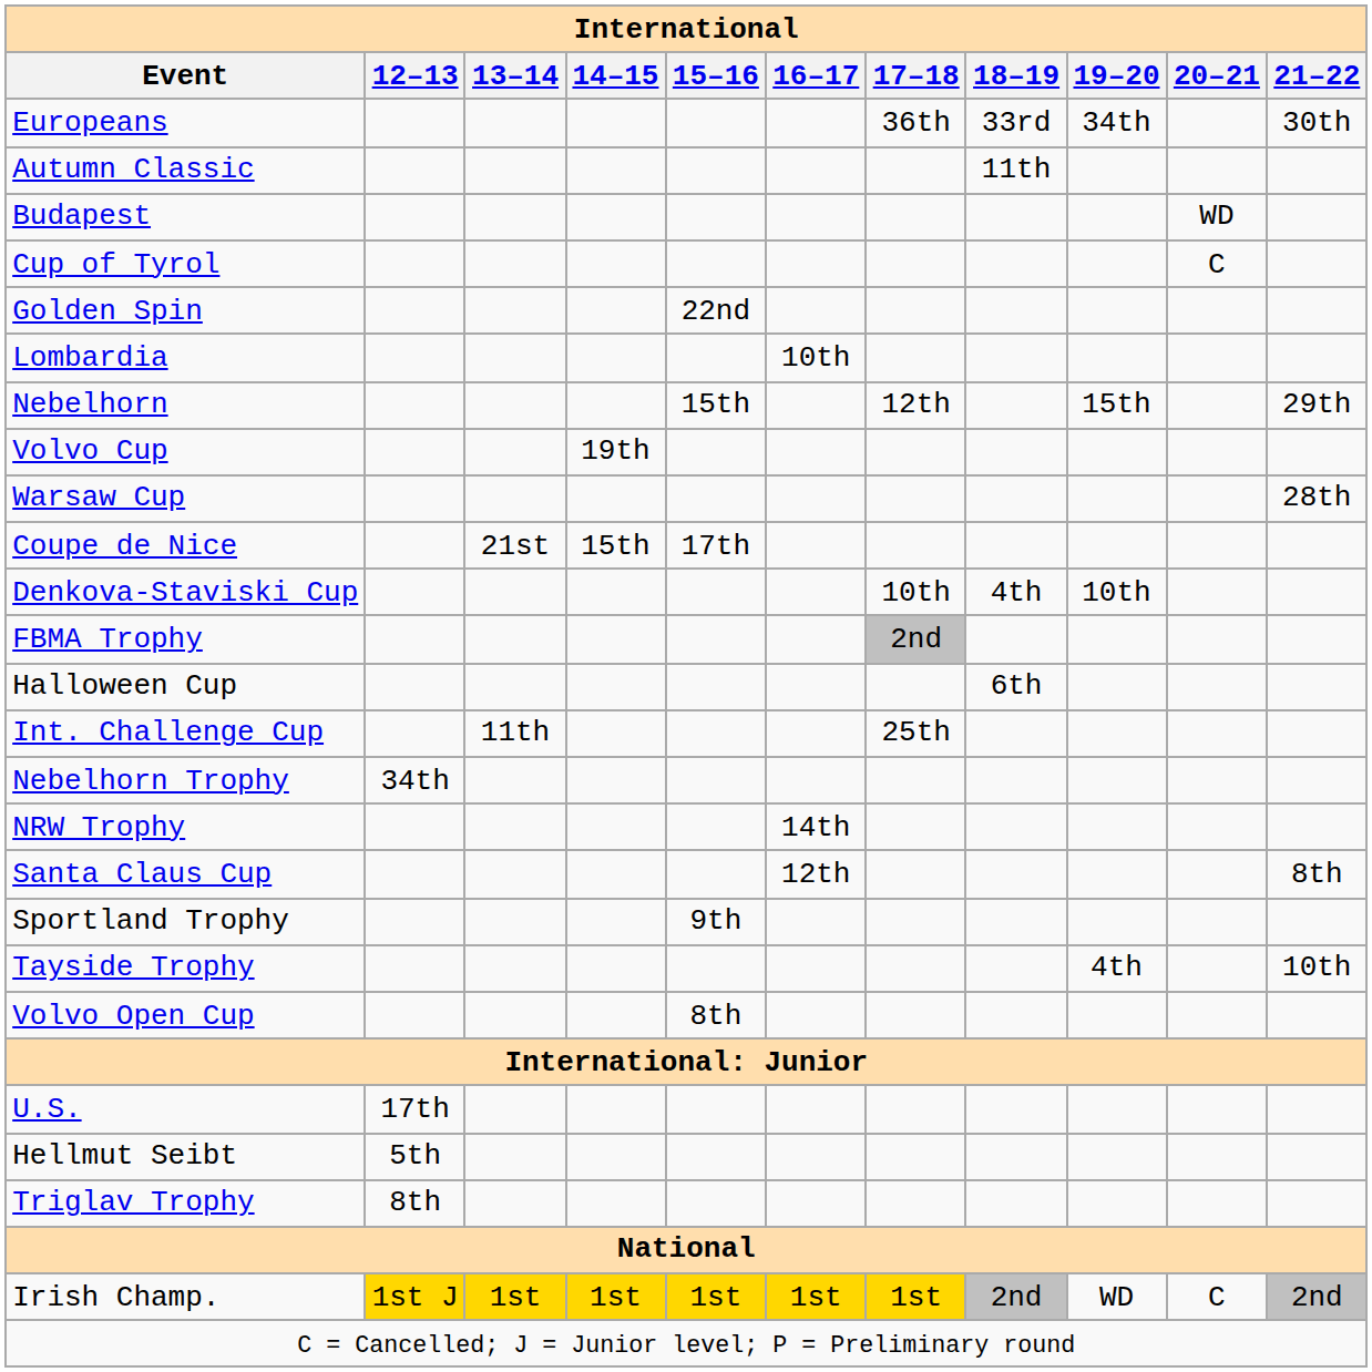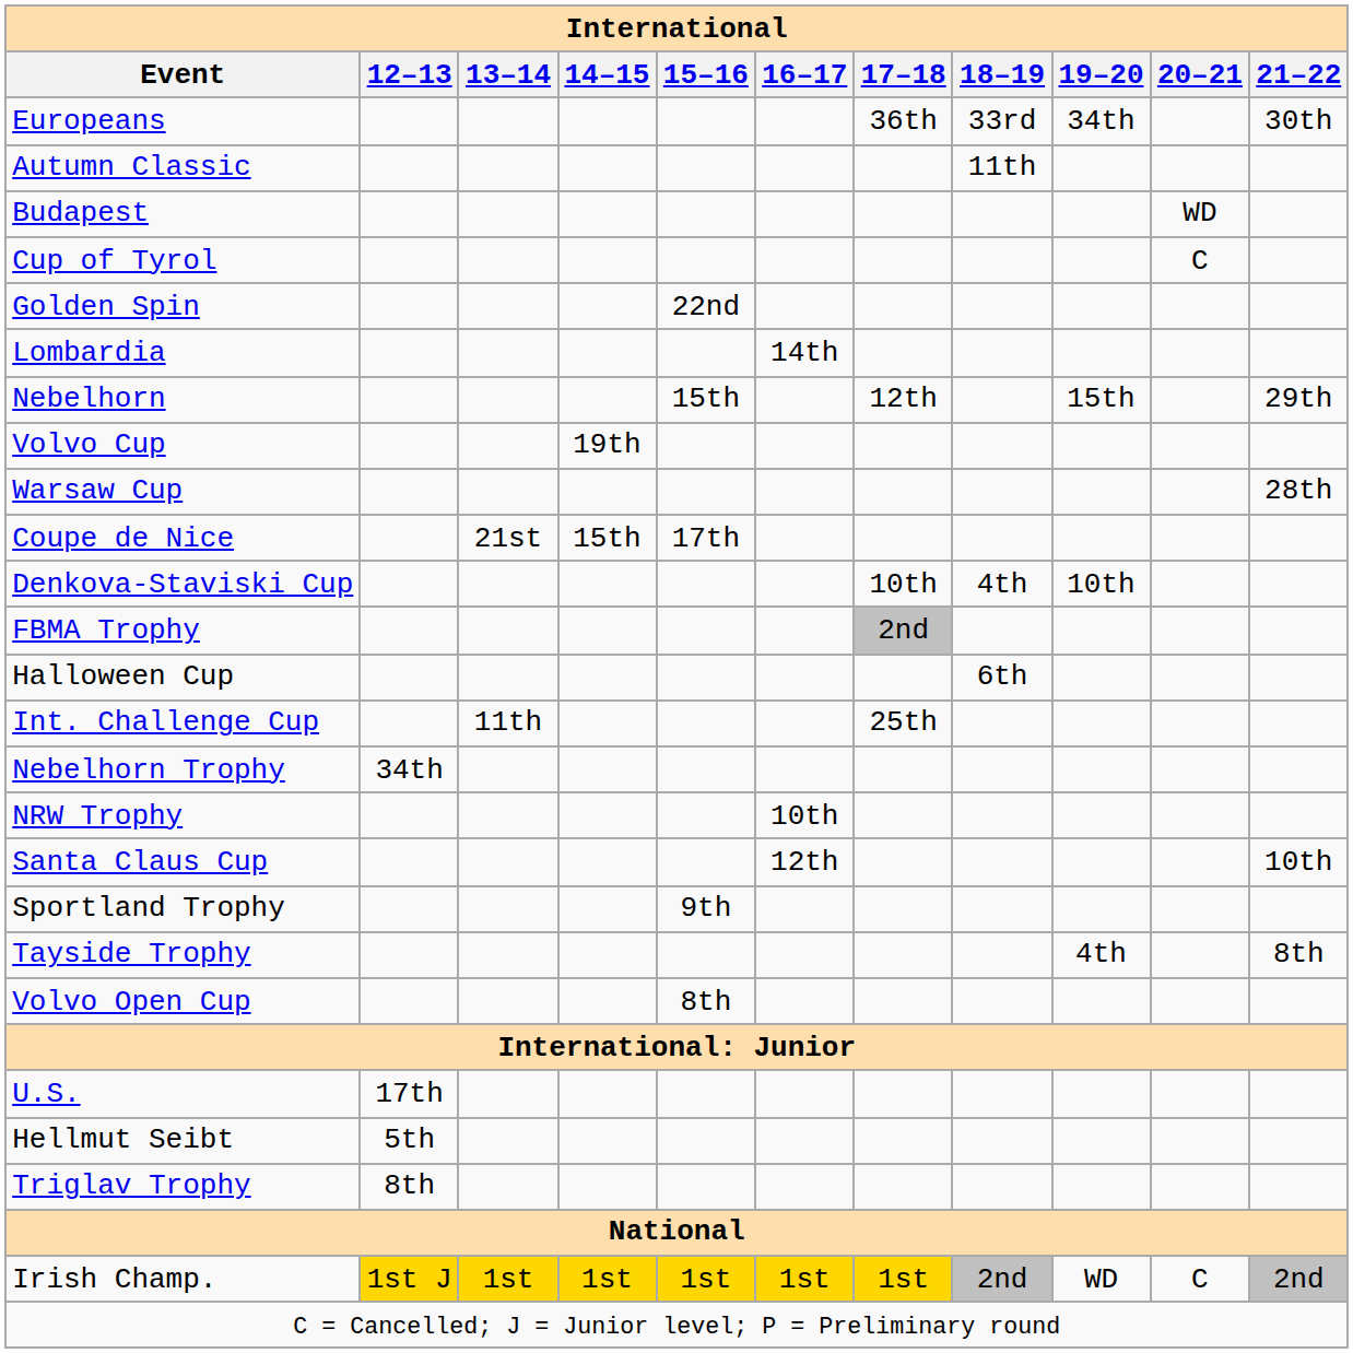 <table class="wikitable" style="text-align:center">
 <tr>
 <th style="background-color: #ffdead; " colspan=11 align=center>International</th>
 </tr>
 <tr>
 <th>Event</th>
 <th><a href='#'>12–13</a></th>
 <th><a href='#'>13–14</a></th>
 <th><a href='#'>14–15</a></th>
 <th><a href='#'>15–16</a></th>
 <th><a href='#'>16–17</a></th>
 <th><a href='#'>17–18</a></th>
 <th><a href='#'>18–19</a></th>
 <th><a href='#'>19–20</a></th>
 <th><a href='#'>20–21</a></th>
 <th><a href='#'>21–22</a></th>
 </tr>
 <tr>
 <td align=left><a href='#'>Europeans</a></td>
 <td></td>
 <td></td>
 <td></td>
 <td></td>
 <td></td>
 <td>36th</td>
 <td>33rd</td>
 <td>34th</td>
 <td></td>
 <td>30th</td>
 </tr>
 <tr>
 <td align=left> <a href='#'>Autumn Classic</a></td>
 <td></td>
 <td></td>
 <td></td>
 <td></td>
 <td></td>
 <td></td>
 <td>11th</td>
 <td></td>
 <td></td>
 <td></td>
 </tr>
 <tr>
 <td align=left> <a href='#'>Budapest</a></td>
 <td></td>
 <td></td>
 <td></td>
 <td></td>
 <td></td>
 <td></td>
 <td></td>
 <td></td>
 <td>WD</td>
 <td></td>
 </tr>
 <tr>
 <td align=left> <a href='#'>Cup of Tyrol</a></td>
 <td></td>
 <td></td>
 <td></td>
 <td></td>
 <td></td>
 <td></td>
 <td></td>
 <td></td>
 <td>C</td>
 <td></td>
 </tr>
 <tr>
 <td align=left> <a href='#'>Golden Spin</a></td>
 <td></td>
 <td></td>
 <td></td>
 <td>22nd</td>
 <td></td>
 <td></td>
 <td></td>
 <td></td>
 <td></td>
 <td></td>
 </tr>
 <tr>
 <td align=left> <a href='#'>Lombardia</a></td>
 <td></td>
 <td></td>
 <td></td>
 <td></td>
-<td>10th</td>
+<td>14th</td>
 <td></td>
 <td></td>
 <td></td>
 <td></td>
 <td></td>
 </tr>
 <tr>
 <td align=left> <a href='#'>Nebelhorn</a></td>
 <td></td>
 <td></td>
 <td></td>
 <td>15th</td>
 <td></td>
 <td>12th</td>
 <td></td>
 <td>15th</td>
 <td></td>
 <td>29th</td>
 </tr>
 <tr>
 <td align=left> <a href='#'>Volvo Cup</a></td>
 <td></td>
 <td></td>
 <td>19th</td>
 <td></td>
 <td></td>
 <td></td>
 <td></td>
 <td></td>
 <td></td>
 <td></td>
 </tr>
 <tr>
 <td align=left> <a href='#'>Warsaw Cup</a></td>
 <td></td>
 <td></td>
 <td></td>
 <td></td>
 <td></td>
 <td></td>
 <td></td>
 <td></td>
 <td></td>
 <td>28th</td>
 </tr>
 <tr>
 <td align=left><a href='#'>Coupe de Nice</a></td>
 <td></td>
 <td>21st</td>
 <td>15th</td>
 <td>17th</td>
 <td></td>
 <td></td>
 <td></td>
 <td></td>
 <td></td>
 <td></td>
 </tr>
 <tr>
 <td align=left><a href='#'>Denkova-Staviski Cup</a></td>
 <td></td>
 <td></td>
 <td></td>
 <td></td>
 <td></td>
 <td>10th</td>
 <td>4th</td>
 <td>10th</td>
 <td></td>
 <td></td>
 </tr>
 <tr>
 <td align=left><a href='#'>FBMA Trophy</a></td>
 <td></td>
 <td></td>
 <td></td>
 <td></td>
 <td></td>
 <td bgcolor=silver>2nd</td>
 <td></td>
 <td></td>
 <td></td>
 <td></td>
 </tr>
 <tr>
 <td align=left>Halloween Cup</td>
 <td></td>
 <td></td>
 <td></td>
 <td></td>
 <td></td>
 <td></td>
 <td>6th</td>
 <td></td>
 <td></td>
 <td></td>
 </tr>
 <tr>
 <td align=left><a href='#'>Int. Challenge Cup</a></td>
 <td></td>
 <td>11th</td>
 <td></td>
 <td></td>
 <td></td>
 <td>25th</td>
 <td></td>
 <td></td>
 <td></td>
 <td></td>
 </tr>
 <tr>
 <td align=left><a href='#'>Nebelhorn Trophy</a></td>
 <td>34th</td>
 <td></td>
 <td></td>
 <td></td>
 <td></td>
 <td></td>
 <td></td>
 <td></td>
 <td></td>
 <td></td>
 </tr>
 <tr>
 <td align=left><a href='#'>NRW Trophy</a></td>
 <td></td>
 <td></td>
 <td></td>
 <td></td>
-<td>14th</td>
+<td>10th</td>
 <td></td>
 <td></td>
 <td></td>
 <td></td>
 <td></td>
 </tr>
 <tr>
 <td align=left><a href='#'>Santa Claus Cup</a></td>
 <td></td>
 <td></td>
 <td></td>
 <td></td>
 <td>12th</td>
 <td></td>
 <td></td>
 <td></td>
 <td></td>
-<td>8th</td>
+<td>10th</td>
 </tr>
 <tr>
 <td align=left>Sportland Trophy</td>
 <td></td>
 <td></td>
 <td></td>
 <td>9th</td>
 <td></td>
 <td></td>
 <td></td>
 <td></td>
 <td></td>
 <td></td>
 </tr>
 <tr>
 <td align=left><a href='#'>Tayside Trophy</a></td>
 <td></td>
 <td></td>
 <td></td>
 <td></td>
 <td></td>
 <td></td>
 <td></td>
 <td>4th</td>
 <td></td>
-<td>10th</td>
+<td>8th</td>
 </tr>
 <tr>
 <td align=left><a href='#'>Volvo Open Cup</a></td>
 <td></td>
 <td></td>
 <td></td>
 <td>8th</td>
 <td></td>
 <td></td>
 <td></td>
 <td></td>
 <td></td>
 <td></td>
 </tr>
 <tr>
 <th style="background-color: #ffdead; " colspan=11 align=center>International: Junior</th>
 </tr>
 <tr>
 <td align=left> <a href='#'>U.S.</a></td>
 <td>17th</td>
 <td></td>
 <td></td>
 <td></td>
 <td></td>
 <td></td>
 <td></td>
 <td></td>
 <td></td>
 <td></td>
 </tr>
 <tr>
 <td align=left>Hellmut Seibt</td>
 <td>5th</td>
 <td></td>
 <td></td>
 <td></td>
 <td></td>
 <td></td>
 <td></td>
 <td></td>
 <td></td>
 <td></td>
 </tr>
 <tr>
 <td align=left><a href='#'>Triglav Trophy</a></td>
 <td>8th</td>
 <td></td>
 <td></td>
 <td></td>
 <td></td>
 <td></td>
 <td></td>
 <td></td>
 <td></td>
 <td></td>
 </tr>
 <tr>
 <th style="background-color: #ffdead; " colspan=11 align=center>National</th>
 </tr>
 <tr>
 <td align=left>Irish Champ.</td>
 <td bgcolor=gold>1st J</td>
 <td bgcolor=gold>1st</td>
 <td bgcolor=gold>1st</td>
 <td bgcolor=gold>1st</td>
 <td bgcolor=gold>1st</td>
 <td bgcolor=gold>1st</td>
 <td bgcolor=silver>2nd</td>
 <td>WD</td>
 <td>C</td>
 <td bgcolor=silver>2nd</td>
 </tr>
 <tr>
 <td colspan=11 align=center><small> C = Cancelled; J = Junior level; P = Preliminary round </small></td>
 </tr>
 </table>
